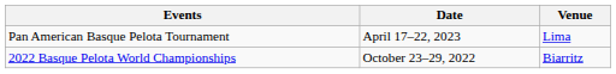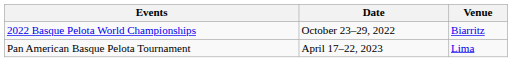 <table class="wikitable" width=730>
 <tr>
 <th>Events</th>
 <th>Date</th>
 <th>Venue</th>
 </tr>
 <tr>
+<td><a href='#'>2022 Basque Pelota World Championships</a></td>
+<td>October 23–29, 2022</td>
+<td> <a href='#'>Biarritz</a></td>
+</tr>
+<tr>
 <td>Pan American Basque Pelota Tournament</td>
 <td>April 17–22, 2023</td>
 <td> <a href='#'>Lima</a></td>
 </tr>
-<tr>
-<td><a href='#'>2022 Basque Pelota World Championships</a></td>
-<td>October 23–29, 2022</td>
-<td> <a href='#'>Biarritz</a></td>
-</tr>
 </table>
